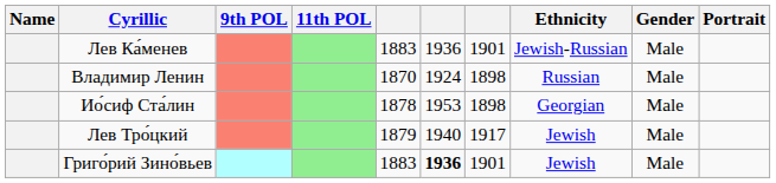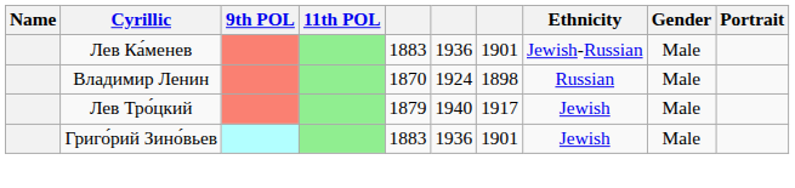 <table class="wikitable sortable" style=text-align:center>
 <tr>
 <th scope="col">Name</th>
 <th scope="col" class="unsortable"><a href='#'>Cyrillic</a></th>
 <th scope="col"><a href='#'>9th POL</a></th>
 <th scope="col"><a href='#'>11th POL</a></th>
 <th scope="col"></th>
 <th scope="col"></th>
 <th scope="col"></th>
 <th scope="col">Ethnicity</th>
 <th scope="col">Gender</th>
 <th scope="col" class="unsortable">Portrait</th>
 </tr>
 <tr>
 <th align="center" scope="row" style="font-weight:normal;"></th>
 <td>Лев Ка́менев</td>
 <td bgcolor = Salmon></td>
 <td bgcolor = LightGreen></td>
 <td>1883</td>
 <td>1936</td>
 <td>1901</td>
 <td><a href='#'>Jewish</a>-<a href='#'>Russian</a><br></td>
 <td>Male</td>
 <td></td>
 </tr>
 <tr>
 <th align="center" scope="row" style="font-weight:normal;"></th>
 <td>Владимир Ленин</td>
 <td bgcolor = Salmon></td>
 <td bgcolor = LightGreen></td>
 <td>1870</td>
 <td>1924</td>
 <td>1898</td>
 <td><a href='#'>Russian</a></td>
 <td>Male</td>
 <td></td>
 </tr>
 <tr>
 <th align="center" scope="row" style="font-weight:normal;"></th>
-<td>Ио́сиф Ста́лин</td>
-<td bgcolor = Salmon></td>
-<td bgcolor = LightGreen></td>
-<td>1878</td>
-<td>1953</td>
-<td>1898</td>
-<td><a href='#'>Georgian</a></td>
-<td>Male</td>
-<td></td>
-</tr>
-<tr>
-<th align="center" scope="row" style="font-weight:normal;"></th>
 <td>Лев Тро́цкий</td>
 <td bgcolor = Salmon></td>
 <td bgcolor = LightGreen></td>
 <td>1879</td>
 <td>1940</td>
 <td>1917</td>
 <td><a href='#'>Jewish</a></td>
 <td>Male</td>
 <td></td>
 </tr>
 <tr>
 <th align="center" scope="row" style="font-weight:normal;"></th>
 <td>Григо́рий Зино́вьев</td>
 <td bgcolor = #B2FFFF></td>
 <td bgcolor = LightGreen></td>
 <td>1883</td>
-<td><strong>1936</strong></td>
+<td>1936</td>
 <td>1901</td>
 <td><a href='#'>Jewish</a></td>
 <td>Male</td>
 <td></td>
 </tr>
 </table>
